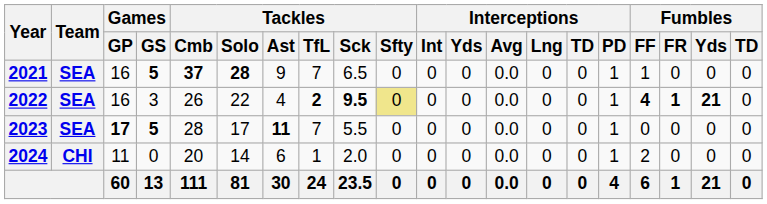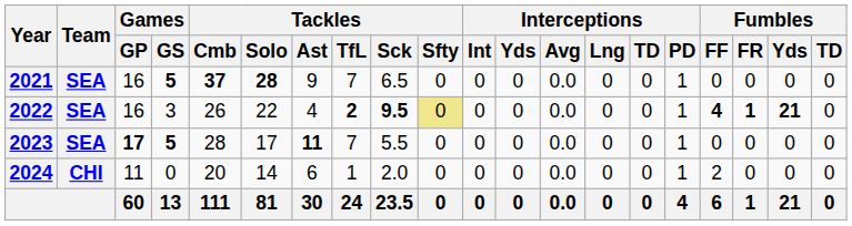 <table class= "wikitable" style="text-align: center;">
 <tr>
 <th rowspan="2">Year</th>
 <th rowspan="2">Team</th>
 <th colspan="2">Games</th>
 <th colspan="6">Tackles</th>
 <th colspan="6">Interceptions</th>
 <th colspan="4">Fumbles</th>
 </tr>
 <tr>
 <th>GP</th>
 <th>GS</th>
 <th>Cmb</th>
 <th>Solo</th>
 <th>Ast</th>
 <th>TfL</th>
 <th>Sck</th>
 <th>Sfty</th>
 <th>Int</th>
 <th>Yds</th>
 <th>Avg</th>
 <th>Lng</th>
 <th>TD</th>
 <th>PD</th>
 <th>FF</th>
 <th>FR</th>
 <th>Yds</th>
 <th>TD</th>
 </tr>
 <tr>
 <th><a href='#'>2021</a></th>
 <th><a href='#'>SEA</a></th>
 <td>16</td>
 <td><strong>5</strong></td>
 <td><strong>37</strong></td>
 <td><strong>28</strong></td>
 <td>9</td>
 <td>7</td>
 <td>6.5</td>
 <td>0</td>
 <td>0</td>
 <td>0</td>
 <td>0.0</td>
 <td>0</td>
 <td>0</td>
 <td>1</td>
-<td>1</td>
+<td>0</td>
 <td>0</td>
 <td>0</td>
 <td>0</td>
 </tr>
 <tr>
 <th><a href='#'>2022</a></th>
 <th><a href='#'>SEA</a></th>
 <td>16</td>
 <td>3</td>
 <td>26</td>
 <td>22</td>
 <td>4</td>
 <td><strong>2</strong></td>
 <td><strong>9.5</strong></td>
 <td style="background: khaki;">0</td>
 <td>0</td>
 <td>0</td>
 <td>0.0</td>
 <td>0</td>
 <td>0</td>
 <td>1</td>
 <td><strong>4</strong></td>
 <td><strong>1</strong></td>
 <td><strong>21</strong></td>
 <td>0</td>
 </tr>
 <tr>
 <th><a href='#'>2023</a></th>
 <th><a href='#'>SEA</a></th>
 <td><strong>17</strong></td>
 <td><strong>5</strong></td>
 <td>28</td>
 <td>17</td>
 <td><strong>11</strong></td>
 <td>7</td>
 <td>5.5</td>
 <td>0</td>
 <td>0</td>
 <td>0</td>
 <td>0.0</td>
 <td>0</td>
 <td>0</td>
 <td>1</td>
 <td>0</td>
 <td>0</td>
 <td>0</td>
 <td>0</td>
 </tr>
 <tr>
 <th><a href='#'>2024</a></th>
 <th><a href='#'>CHI</a></th>
 <td>11</td>
 <td>0</td>
 <td>20</td>
 <td>14</td>
 <td>6</td>
 <td>1</td>
 <td>2.0</td>
 <td>0</td>
 <td>0</td>
 <td>0</td>
 <td>0.0</td>
 <td>0</td>
 <td>0</td>
 <td>1</td>
 <td>2</td>
 <td>0</td>
 <td>0</td>
 <td>0</td>
 </tr>
 <tr>
 <th colspan="2"></th>
 <th>60</th>
 <th>13</th>
 <th>111</th>
 <th>81</th>
 <th>30</th>
 <th>24</th>
 <th>23.5</th>
 <th>0</th>
 <th>0</th>
 <th>0</th>
 <th>0.0</th>
 <th>0</th>
 <th>0</th>
 <th>4</th>
 <th>6</th>
 <th>1</th>
 <th>21</th>
 <th>0</th>
 </tr>
 </table>
